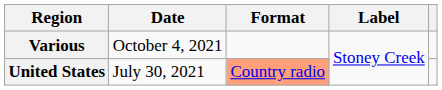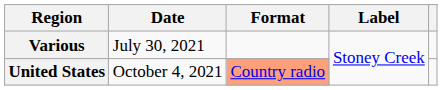 <table class="wikitable plainrowheaders">
 <tr>
 <th scope="col">Region</th>
 <th scope="col">Date</th>
 <th scope="col">Format</th>
 <th scope="col">Label</th>
 <th scope="col"></th>
 </tr>
 <tr>
 <th scope="row">Various</th>
-<td>October 4, 2021</td>
+<td>July 30, 2021</td>
 <td></td>
 <td rowspan="2"><a href='#'>Stoney Creek</a></td>
 <td></td>
 </tr>
 <tr>
 <th scope="row">United States</th>
-<td>July 30, 2021</td>
+<td>October 4, 2021</td>
 <td style="background: lightsalmon;"><a href='#'>Country radio</a></td>
 <td></td>
 </tr>
 </table>
